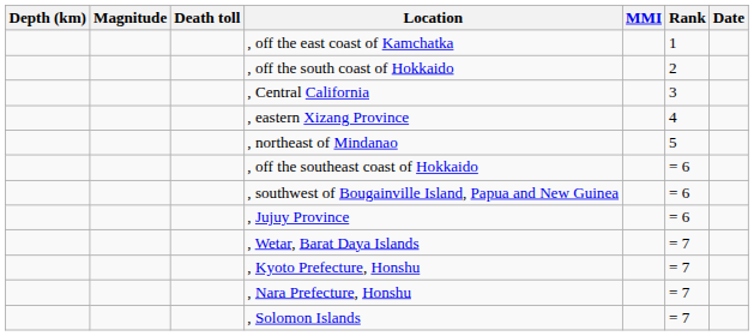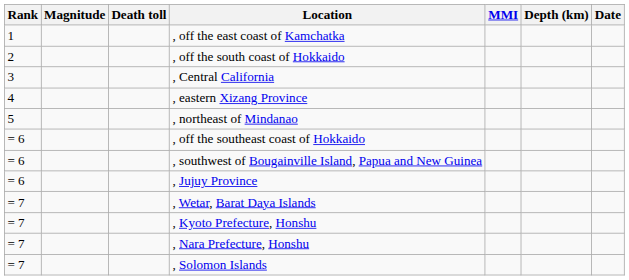 <table class="sortable wikitable" style="font-size:100%;">
 <tr>
-<th>Depth (km)</th>
+<th>Rank</th>
 <th>Magnitude</th>
 <th>Death toll</th>
 <th>Location</th>
 <th><a href='#'>MMI</a></th>
-<th>Rank</th>
+<th>Depth (km)</th>
 <th>Date</th>
 </tr>
 <tr>
-<td></td>
+<td>1</td>
 <td></td>
 <td></td>
 <td>, off the east coast of <a href='#'>Kamchatka</a></td>
 <td></td>
-<td>1</td>
+<td></td>
 <td></td>
 </tr>
 <tr>
-<td></td>
+<td>2</td>
 <td></td>
 <td></td>
 <td>, off the south coast of <a href='#'>Hokkaido</a></td>
 <td></td>
-<td>2</td>
+<td></td>
 <td></td>
 </tr>
 <tr>
-<td></td>
+<td>3</td>
 <td></td>
 <td></td>
 <td>, Central <a href='#'>California</a></td>
 <td></td>
-<td>3</td>
+<td></td>
 <td></td>
 </tr>
 <tr>
-<td></td>
+<td>4</td>
 <td></td>
 <td></td>
 <td>, eastern <a href='#'>Xizang Province</a></td>
 <td></td>
-<td>4</td>
+<td></td>
 <td></td>
 </tr>
 <tr>
-<td></td>
+<td>5</td>
 <td></td>
 <td></td>
 <td>, northeast of <a href='#'>Mindanao</a></td>
 <td></td>
-<td>5</td>
+<td></td>
 <td></td>
 </tr>
 <tr>
-<td></td>
+<td>= 6</td>
 <td></td>
 <td></td>
 <td>, off the southeast coast of <a href='#'>Hokkaido</a></td>
 <td></td>
-<td>= 6</td>
+<td></td>
 <td></td>
 </tr>
 <tr>
-<td></td>
+<td>= 6</td>
 <td></td>
 <td></td>
 <td>, southwest of <a href='#'>Bougainville Island</a>, <a href='#'>Papua and New Guinea</a></td>
 <td></td>
-<td>= 6</td>
+<td></td>
 <td></td>
 </tr>
 <tr>
-<td></td>
+<td>= 6</td>
 <td></td>
 <td></td>
 <td>, <a href='#'>Jujuy Province</a></td>
 <td></td>
-<td>= 6</td>
+<td></td>
 <td></td>
 </tr>
 <tr>
-<td></td>
+<td>= 7</td>
 <td></td>
 <td></td>
 <td>, <a href='#'>Wetar</a>, <a href='#'>Barat Daya Islands</a></td>
 <td></td>
-<td>= 7</td>
+<td></td>
 <td></td>
 </tr>
 <tr>
-<td></td>
+<td>= 7</td>
 <td></td>
 <td></td>
 <td>, <a href='#'>Kyoto Prefecture</a>, <a href='#'>Honshu</a></td>
 <td></td>
-<td>= 7</td>
+<td></td>
 <td></td>
 </tr>
 <tr>
-<td></td>
+<td>= 7</td>
 <td></td>
 <td></td>
 <td>, <a href='#'>Nara Prefecture</a>, <a href='#'>Honshu</a></td>
 <td></td>
-<td>= 7</td>
+<td></td>
 <td></td>
 </tr>
 <tr>
-<td></td>
+<td>= 7</td>
 <td></td>
 <td></td>
 <td>, <a href='#'>Solomon Islands</a></td>
 <td></td>
-<td>= 7</td>
+<td></td>
 <td></td>
 </tr>
 </table>
